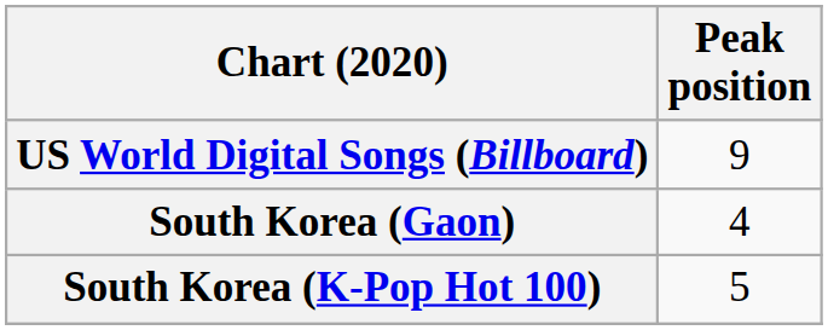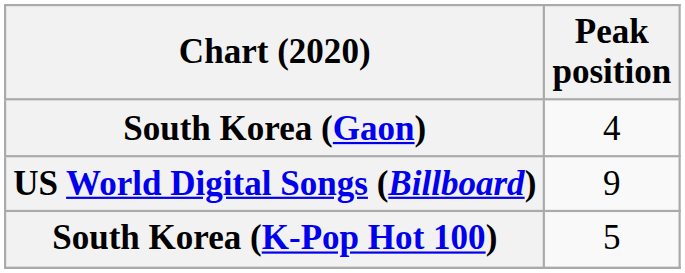 <table class="wikitable sortable plainrowheaders" style="text-align:center">
 <tr>
 <th scope="col">Chart (2020)</th>
 <th scope="col">Peak<br>position</th>
 </tr>
 <tr>
+<th scope="row">South Korea (<a href='#'>Gaon</a>)</th>
+<td>4</td>
+</tr>
+<tr>
 <th scope=row>US <a href='#'>World Digital Songs</a> (<em><a href='#'>Billboard</a></em>)</th>
 <td>9</td>
-</tr>
-<tr>
-<th scope="row">South Korea (<a href='#'>Gaon</a>)</th>
-<td>4</td>
 </tr>
 <tr>
 <th scope=row>South Korea (<a href='#'>K-Pop Hot 100</a>)</th>
 <td>5</td>
 </tr>
 <tr>
 </tr>
 </table>
